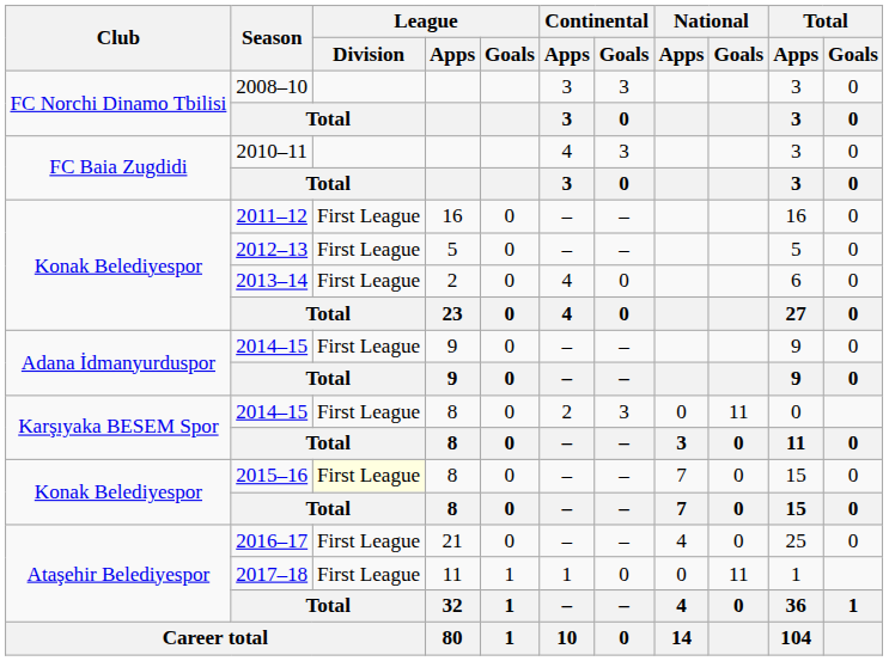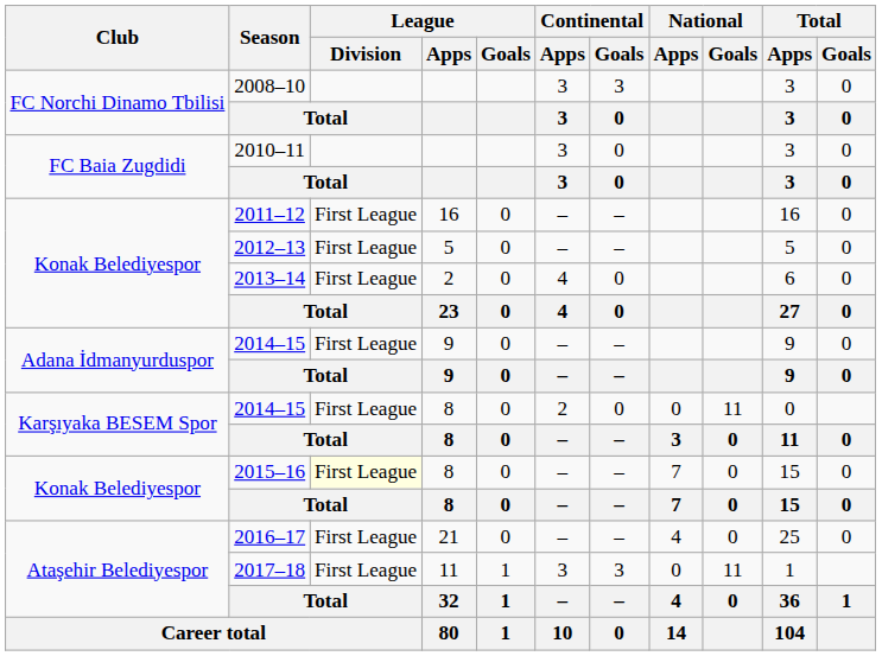 <table class="wikitable" style="text-align: center;">
 <tr>
 <th rowspan=2>Club</th>
 <th rowspan=2>Season</th>
 <th colspan=3>League</th>
 <th colspan=2>Continental</th>
 <th colspan=2>National</th>
 <th colspan=2>Total</th>
 </tr>
 <tr>
 <th>Division</th>
 <th>Apps</th>
 <th>Goals</th>
 <th>Apps</th>
 <th>Goals</th>
 <th>Apps</th>
 <th>Goals</th>
 <th>Apps</th>
 <th>Goals</th>
 </tr>
 <tr>
 <td rowspan=2><a href='#'>FC Norchi Dinamo Tbilisi</a></td>
 <td>2008–10</td>
 <td></td>
 <td></td>
 <td></td>
 <td>3</td>
 <td>3</td>
 <td></td>
 <td></td>
 <td>3</td>
 <td>0</td>
 </tr>
 <tr>
 <th colspan=2>Total</th>
 <th></th>
 <th></th>
 <th>3</th>
 <th>0</th>
 <th></th>
 <th></th>
 <th>3</th>
 <th>0</th>
 </tr>
 <tr>
 <td rowspan=2><a href='#'>FC Baia Zugdidi</a></td>
 <td>2010–11</td>
 <td></td>
 <td></td>
 <td></td>
-<td>4</td>
 <td>3</td>
+<td>0</td>
 <td></td>
 <td></td>
 <td>3</td>
 <td>0</td>
 </tr>
 <tr>
 <th colspan=2>Total</th>
 <th></th>
 <th></th>
 <th>3</th>
 <th>0</th>
 <th></th>
 <th></th>
 <th>3</th>
 <th>0</th>
 </tr>
 <tr>
 <td rowspan=4><a href='#'>Konak Belediyespor</a></td>
 <td><a href='#'>2011–12</a></td>
 <td>First League</td>
 <td>16</td>
 <td>0</td>
 <td>–</td>
 <td>–</td>
 <td></td>
 <td></td>
 <td>16</td>
 <td>0</td>
 </tr>
 <tr>
 <td><a href='#'>2012–13</a></td>
 <td>First League</td>
 <td>5</td>
 <td>0</td>
 <td>–</td>
 <td>–</td>
 <td></td>
 <td></td>
 <td>5</td>
 <td>0</td>
 </tr>
 <tr>
 <td><a href='#'>2013–14</a></td>
 <td>First League</td>
 <td>2</td>
 <td>0</td>
 <td>4</td>
 <td>0</td>
 <td></td>
 <td></td>
 <td>6</td>
 <td>0</td>
 </tr>
 <tr>
 <th colspan=2>Total</th>
 <th>23</th>
 <th>0</th>
 <th>4</th>
 <th>0</th>
 <th></th>
 <th></th>
 <th>27</th>
 <th>0</th>
 </tr>
 <tr>
 <td rowspan=2><a href='#'>Adana İdmanyurduspor</a></td>
 <td><a href='#'>2014–15</a></td>
 <td>First League</td>
 <td>9</td>
 <td>0</td>
 <td>–</td>
 <td>–</td>
 <td></td>
 <td></td>
 <td>9</td>
 <td>0</td>
 </tr>
 <tr>
 <th colspan=2>Total</th>
 <th>9</th>
 <th>0</th>
 <th>–</th>
 <th>–</th>
 <th></th>
 <th></th>
 <th>9</th>
 <th>0</th>
 </tr>
 <tr>
 <td rowspan=2><a href='#'>Karşıyaka BESEM Spor</a></td>
 <td><a href='#'>2014–15</a></td>
 <td>First League</td>
 <td>8</td>
 <td>0</td>
 <td –>2</td>
-<td>3</td>
+<td>0</td>
 <td>0</td>
 <td>11</td>
 <td>0</td>
 </tr>
 <tr>
 <th colspan=2>Total</th>
 <th>8</th>
 <th>0</th>
 <th>–</th>
 <th>–</th>
 <th>3</th>
 <th>0</th>
 <th>11</th>
 <th>0</th>
 </tr>
 <tr>
 <td rowspan=2><a href='#'>Konak Belediyespor</a></td>
 <td><a href='#'>2015–16</a></td>
 <td style="background: lightyellow;">First League</td>
 <td>8</td>
 <td>0</td>
 <td>–</td>
 <td>–</td>
 <td>7</td>
 <td>0</td>
 <td>15</td>
 <td>0</td>
 </tr>
 <tr>
 <th colspan=2>Total</th>
 <th>8</th>
 <th>0</th>
 <th>–</th>
 <th>–</th>
 <th>7</th>
 <th>0</th>
 <th>15</th>
 <th>0</th>
 </tr>
 <tr>
 <td rowspan=3><a href='#'>Ataşehir Belediyespor</a></td>
 <td><a href='#'>2016–17</a></td>
 <td>First League</td>
 <td>21</td>
 <td>0</td>
 <td>–</td>
 <td>–</td>
 <td>4</td>
 <td>0</td>
 <td>25</td>
 <td>0</td>
 </tr>
 <tr>
 <td><a href='#'>2017–18</a></td>
 <td>First League</td>
 <td>11</td>
 <td>1</td>
-<td –>1</td>
-<td>0</td>
+<td>3</td>
+<td>3</td>
 <td>0</td>
 <td>11</td>
 <td>1</td>
 </tr>
 <tr>
 <th colspan=2>Total</th>
 <th>32</th>
 <th>1</th>
 <th>–</th>
 <th>–</th>
 <th>4</th>
 <th>0</th>
 <th>36</th>
 <th>1</th>
 </tr>
 <tr>
 <th colspan=3>Career total</th>
 <th>80</th>
 <th>1</th>
 <th>10</th>
 <th>0</th>
 <th>14</th>
 <th></th>
 <th>104</th>
 <th></th>
 </tr>
 </table>
